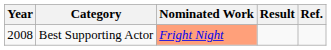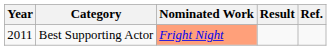 <table class="wikitable">
 <tr>
 <th>Year</th>
 <th>Category</th>
 <th>Nominated Work</th>
 <th>Result</th>
 <th>Ref.</th>
 </tr>
 <tr>
-<td>2008</td>
+<td>2011</td>
 <td>Best Supporting Actor</td>
 <td style="background: lightsalmon;"><em><a href='#'>Fright Night</a></em></td>
 <td></td>
 <td></td>
 </tr>
 </table>
